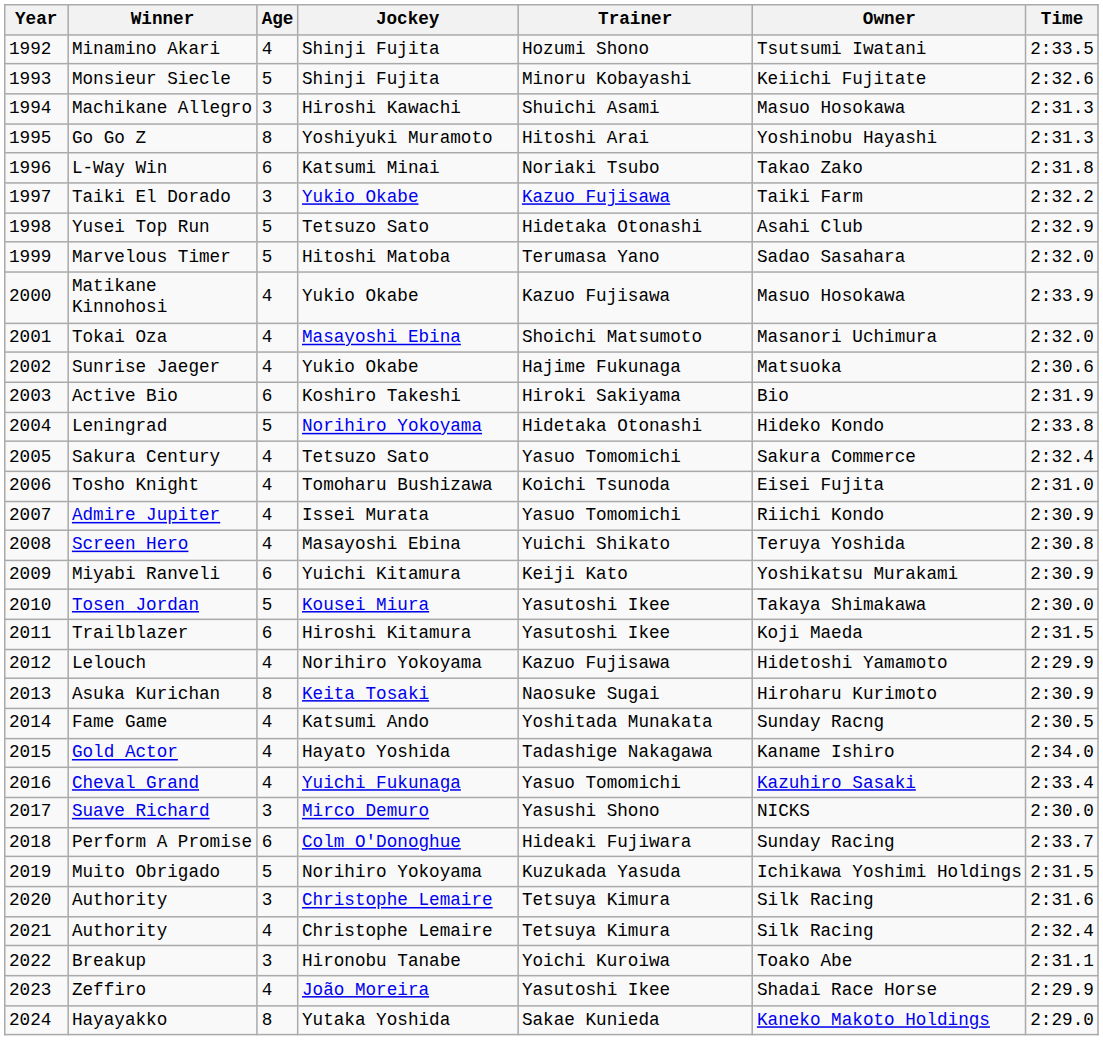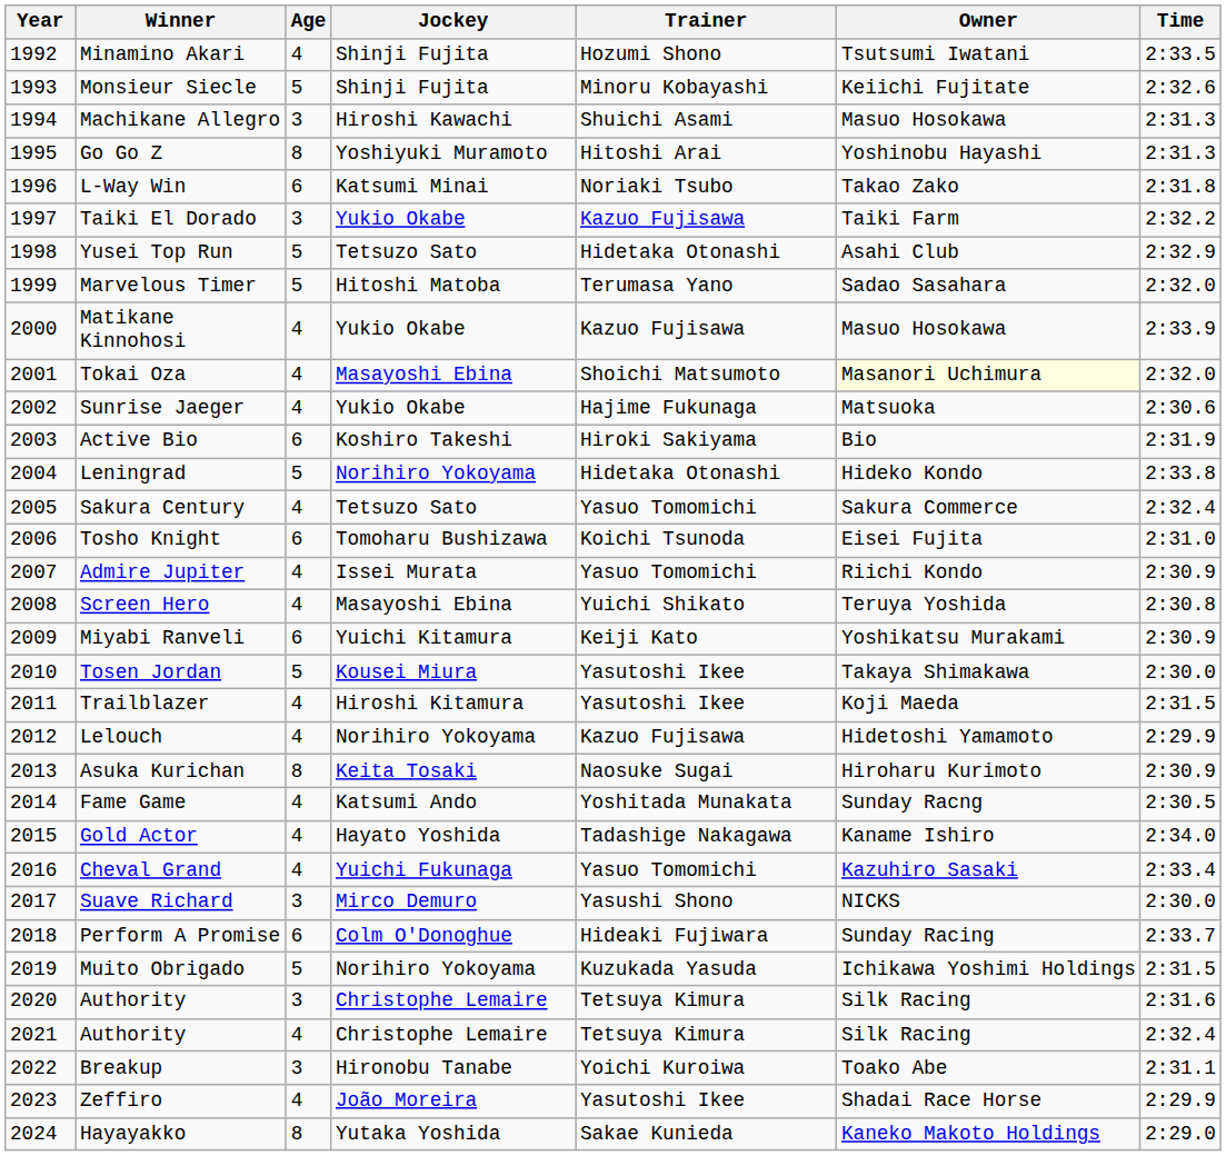 <table class="wikitable sortable" style="font-size:90%">
 <tr>
 <th width="36px">Year<br></th>
 <th width="120px">Winner<br></th>
 <th>Age<br></th>
 <th width="140px">Jockey<br></th>
 <th width="150px">Trainer<br></th>
 <th>Owner</th>
 <th>Time<br></th>
 </tr>
 <tr>
 <td>1992</td>
 <td>Minamino Akari</td>
 <td>4</td>
 <td>Shinji Fujita</td>
 <td>Hozumi Shono</td>
 <td>Tsutsumi Iwatani</td>
 <td>2:33.5</td>
 </tr>
 <tr>
 <td>1993</td>
 <td>Monsieur Siecle</td>
 <td>5</td>
 <td>Shinji Fujita</td>
 <td>Minoru Kobayashi</td>
 <td>Keiichi Fujitate</td>
 <td>2:32.6</td>
 </tr>
 <tr>
 <td>1994</td>
 <td>Machikane Allegro</td>
 <td>3</td>
 <td>Hiroshi Kawachi</td>
 <td>Shuichi Asami</td>
 <td>Masuo Hosokawa</td>
 <td>2:31.3</td>
 </tr>
 <tr>
 <td>1995</td>
 <td>Go Go Z</td>
 <td>8</td>
 <td>Yoshiyuki Muramoto</td>
 <td>Hitoshi Arai</td>
 <td>Yoshinobu Hayashi</td>
 <td>2:31.3</td>
 </tr>
 <tr>
 <td>1996</td>
 <td>L-Way Win</td>
 <td>6</td>
 <td>Katsumi Minai</td>
 <td>Noriaki Tsubo</td>
 <td>Takao Zako</td>
 <td>2:31.8</td>
 </tr>
 <tr>
 <td>1997</td>
 <td>Taiki El Dorado</td>
 <td>3</td>
 <td><a href='#'>Yukio Okabe</a></td>
 <td><a href='#'>Kazuo Fujisawa</a></td>
 <td>Taiki Farm</td>
 <td>2:32.2</td>
 </tr>
 <tr>
 <td>1998</td>
 <td>Yusei Top Run</td>
 <td>5</td>
 <td>Tetsuzo Sato</td>
 <td>Hidetaka Otonashi</td>
 <td>Asahi Club</td>
 <td>2:32.9</td>
 </tr>
 <tr>
 <td>1999</td>
 <td>Marvelous Timer</td>
 <td>5</td>
 <td>Hitoshi Matoba</td>
 <td>Terumasa Yano</td>
 <td>Sadao Sasahara</td>
 <td>2:32.0</td>
 </tr>
 <tr>
 <td>2000</td>
 <td>Matikane Kinnohosi</td>
 <td>4</td>
 <td>Yukio Okabe</td>
 <td>Kazuo Fujisawa</td>
 <td>Masuo Hosokawa</td>
 <td>2:33.9</td>
 </tr>
 <tr>
 <td>2001</td>
 <td>Tokai Oza</td>
 <td>4</td>
 <td><a href='#'>Masayoshi Ebina</a></td>
 <td>Shoichi Matsumoto</td>
-<td>Masanori Uchimura</td>
+<td style="background: lightyellow;">Masanori Uchimura</td>
 <td>2:32.0</td>
 </tr>
 <tr>
 <td>2002</td>
 <td>Sunrise Jaeger</td>
 <td>4</td>
 <td>Yukio Okabe</td>
 <td>Hajime Fukunaga</td>
 <td>Matsuoka</td>
 <td>2:30.6</td>
 </tr>
 <tr>
 <td>2003</td>
 <td>Active Bio</td>
 <td>6</td>
 <td>Koshiro Takeshi</td>
 <td>Hiroki Sakiyama</td>
 <td>Bio</td>
 <td>2:31.9</td>
 </tr>
 <tr>
 <td>2004</td>
 <td>Leningrad</td>
 <td>5</td>
 <td><a href='#'>Norihiro Yokoyama</a></td>
 <td>Hidetaka Otonashi</td>
 <td>Hideko Kondo</td>
 <td>2:33.8</td>
 </tr>
 <tr>
 <td>2005</td>
 <td>Sakura Century</td>
 <td>4</td>
 <td>Tetsuzo Sato</td>
 <td>Yasuo Tomomichi</td>
 <td>Sakura Commerce</td>
 <td>2:32.4</td>
 </tr>
 <tr>
 <td>2006</td>
 <td>Tosho Knight</td>
-<td>4</td>
+<td>6</td>
 <td>Tomoharu Bushizawa</td>
 <td>Koichi Tsunoda</td>
 <td>Eisei Fujita</td>
 <td>2:31.0</td>
 </tr>
 <tr>
 <td>2007</td>
 <td><a href='#'>Admire Jupiter</a></td>
 <td>4</td>
 <td>Issei Murata</td>
 <td>Yasuo Tomomichi</td>
 <td>Riichi Kondo</td>
 <td>2:30.9</td>
 </tr>
 <tr>
 <td>2008</td>
 <td><a href='#'>Screen Hero</a></td>
 <td>4</td>
 <td>Masayoshi Ebina</td>
 <td>Yuichi Shikato</td>
 <td>Teruya Yoshida</td>
 <td>2:30.8</td>
 </tr>
 <tr>
 <td>2009</td>
 <td>Miyabi Ranveli</td>
 <td>6</td>
 <td>Yuichi Kitamura</td>
 <td>Keiji Kato</td>
 <td>Yoshikatsu Murakami</td>
 <td>2:30.9</td>
 </tr>
 <tr>
 <td>2010</td>
 <td><a href='#'>Tosen Jordan</a></td>
 <td>5</td>
 <td><a href='#'>Kousei Miura</a></td>
 <td>Yasutoshi Ikee</td>
 <td>Takaya Shimakawa</td>
 <td>2:30.0</td>
 </tr>
 <tr>
 <td>2011</td>
 <td>Trailblazer</td>
-<td>6</td>
+<td>4</td>
 <td>Hiroshi Kitamura</td>
 <td>Yasutoshi Ikee</td>
 <td>Koji Maeda</td>
 <td>2:31.5</td>
 </tr>
 <tr>
 <td>2012</td>
 <td>Lelouch</td>
 <td>4</td>
 <td>Norihiro Yokoyama</td>
 <td>Kazuo Fujisawa</td>
 <td>Hidetoshi Yamamoto</td>
 <td>2:29.9</td>
 </tr>
 <tr>
 <td>2013</td>
 <td>Asuka Kurichan</td>
 <td>8</td>
 <td><a href='#'>Keita Tosaki</a></td>
 <td>Naosuke Sugai</td>
 <td>Hiroharu Kurimoto</td>
 <td>2:30.9</td>
 </tr>
 <tr>
 <td>2014</td>
 <td>Fame Game</td>
 <td>4</td>
 <td>Katsumi Ando</td>
 <td>Yoshitada Munakata</td>
 <td>Sunday Racng</td>
 <td>2:30.5</td>
 </tr>
 <tr>
 <td>2015</td>
 <td><a href='#'>Gold Actor</a></td>
 <td>4</td>
 <td>Hayato Yoshida</td>
 <td>Tadashige Nakagawa</td>
 <td>Kaname Ishiro</td>
 <td>2:34.0</td>
 </tr>
 <tr>
 <td>2016</td>
 <td><a href='#'>Cheval Grand</a></td>
 <td>4</td>
 <td><a href='#'>Yuichi Fukunaga</a></td>
 <td>Yasuo Tomomichi</td>
 <td><a href='#'>Kazuhiro Sasaki</a></td>
 <td>2:33.4</td>
 </tr>
 <tr>
 <td>2017</td>
 <td><a href='#'>Suave Richard</a></td>
 <td>3</td>
 <td><a href='#'>Mirco Demuro</a></td>
 <td>Yasushi Shono</td>
 <td>NICKS</td>
 <td>2:30.0</td>
 </tr>
 <tr>
 <td>2018</td>
 <td>Perform A Promise</td>
 <td>6</td>
 <td><a href='#'>Colm O'Donoghue</a></td>
 <td>Hideaki Fujiwara</td>
 <td>Sunday Racing</td>
 <td>2:33.7</td>
 </tr>
 <tr>
 <td>2019</td>
 <td>Muito Obrigado</td>
 <td>5</td>
 <td>Norihiro Yokoyama</td>
 <td>Kuzukada Yasuda</td>
 <td>Ichikawa Yoshimi Holdings</td>
 <td>2:31.5</td>
 </tr>
 <tr>
 <td>2020</td>
 <td>Authority</td>
 <td>3</td>
 <td><a href='#'>Christophe Lemaire</a></td>
 <td>Tetsuya Kimura</td>
 <td>Silk Racing</td>
 <td>2:31.6</td>
 </tr>
 <tr>
 <td>2021</td>
 <td>Authority</td>
 <td>4</td>
 <td>Christophe Lemaire</td>
 <td>Tetsuya Kimura</td>
 <td>Silk Racing</td>
 <td>2:32.4</td>
 </tr>
 <tr>
 <td>2022</td>
 <td>Breakup</td>
 <td>3</td>
 <td>Hironobu Tanabe</td>
 <td>Yoichi Kuroiwa</td>
 <td>Toako Abe</td>
 <td>2:31.1</td>
 </tr>
 <tr>
 <td>2023</td>
 <td>Zeffiro</td>
 <td>4</td>
 <td><a href='#'>João Moreira</a></td>
 <td>Yasutoshi Ikee</td>
 <td>Shadai Race Horse</td>
 <td>2:29.9</td>
 </tr>
 <tr>
 <td>2024</td>
 <td>Hayayakko</td>
 <td>8</td>
 <td>Yutaka Yoshida</td>
 <td>Sakae Kunieda</td>
 <td><a href='#'>Kaneko Makoto Holdings</a></td>
 <td>2:29.0</td>
 </tr>
 </table>
